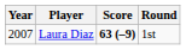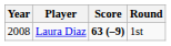 <table class="wikitable">
 <tr>
 <th>Year</th>
 <th>Player</th>
 <th>Score</th>
 <th>Round</th>
 </tr>
 <tr>
-<td>2007</td>
+<td>2008</td>
 <td><a href='#'>Laura Diaz</a></td>
 <td><strong>63 (–9)</strong></td>
 <td>1st</td>
 </tr>
 </table>
